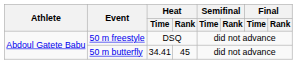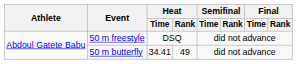 <table class=wikitable style="font-size:90%">
 <tr>
 <th rowspan=2>Athlete</th>
 <th rowspan=2>Event</th>
 <th colspan="2">Heat</th>
 <th colspan="2">Semifinal</th>
 <th colspan="2">Final</th>
 </tr>
 <tr style="font-size:95%">
 <th>Time</th>
 <th>Rank</th>
 <th>Time</th>
 <th>Rank</th>
 <th>Time</th>
 <th>Rank</th>
 </tr>
 <tr align=center>
 <td align=left rowspan=2><a href='#'>Abdoul Gatete Babu</a></td>
 <td align=left><a href='#'>50 m freestyle</a></td>
 <td colspan=2>DSQ</td>
 <td colspan=4>did not advance</td>
 </tr>
 <tr align=center>
 <td align=left><a href='#'>50 m butterfly</a></td>
 <td>34.41</td>
-<td>45</td>
+<td>49</td>
 <td colspan=4>did not advance</td>
 </tr>
 </table>
